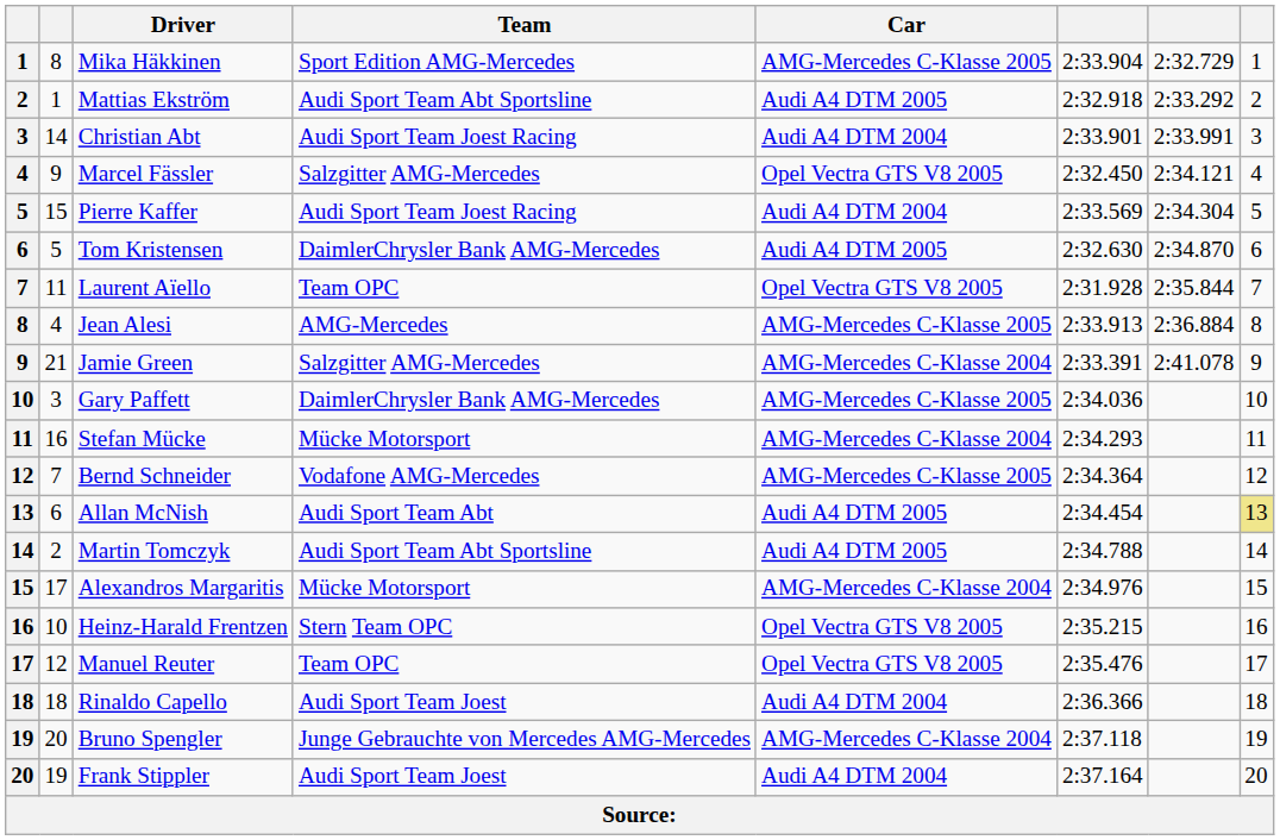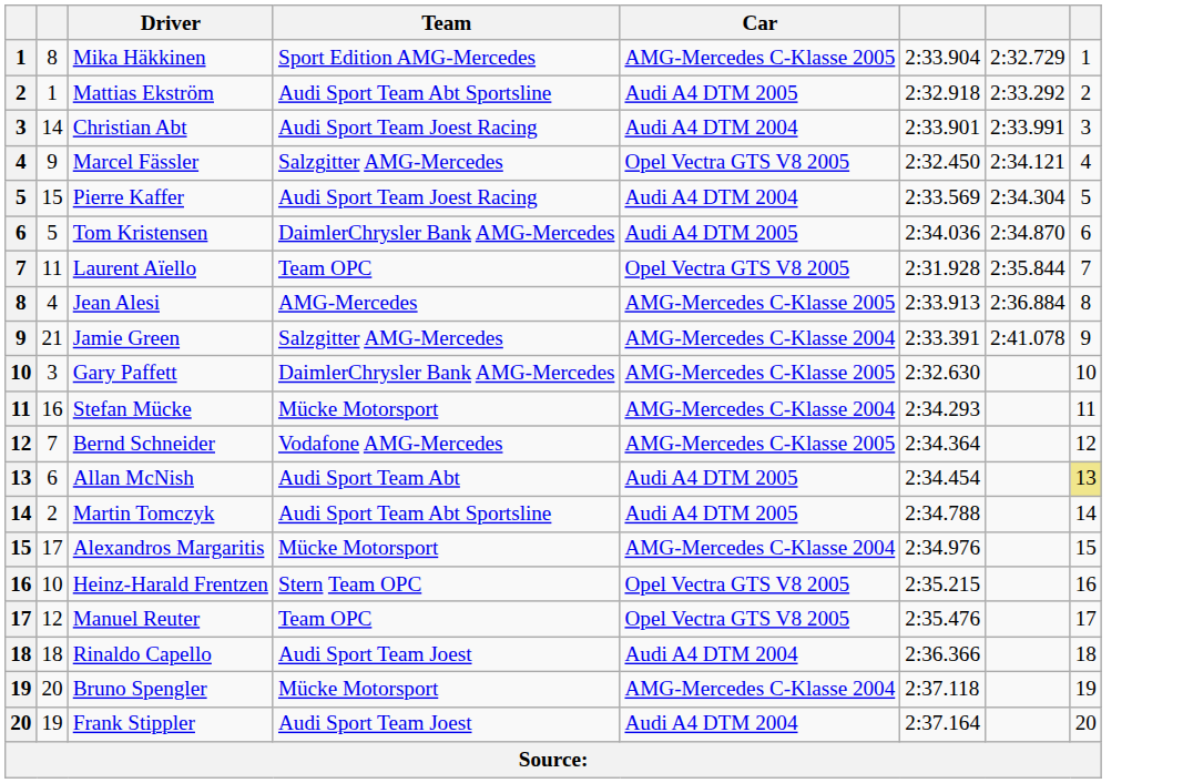 <table class="wikitable sortable" style="font-size: 85%">
 <tr>
 <th></th>
 <th></th>
 <th>Driver</th>
 <th>Team</th>
 <th>Car</th>
 <th></th>
 <th></th>
 <th></th>
 </tr>
 <tr>
 <th>1</th>
 <td align="center">8</td>
 <td> <a href='#'>Mika Häkkinen</a></td>
 <td><a href='#'>Sport Edition AMG-Mercedes</a></td>
 <td><a href='#'>AMG-Mercedes C-Klasse 2005</a></td>
 <td>2:33.904</td>
 <td>2:32.729</td>
 <td align="center">1</td>
 </tr>
 <tr>
 <th>2</th>
 <td align="center">1</td>
 <td> <a href='#'>Mattias Ekström</a></td>
 <td><a href='#'>Audi Sport Team Abt Sportsline</a></td>
 <td><a href='#'>Audi A4 DTM 2005</a></td>
 <td>2:32.918</td>
 <td>2:33.292</td>
 <td align="center">2</td>
 </tr>
 <tr>
 <th>3</th>
 <td align="center">14</td>
 <td> <a href='#'>Christian Abt</a></td>
 <td><a href='#'>Audi Sport Team Joest Racing</a></td>
 <td><a href='#'>Audi A4 DTM 2004</a></td>
 <td>2:33.901</td>
 <td>2:33.991</td>
 <td align="center">3</td>
 </tr>
 <tr>
 <th>4</th>
 <td align="center">9</td>
 <td> <a href='#'>Marcel Fässler</a></td>
 <td><a href='#'>Salzgitter</a> <a href='#'>AMG-Mercedes</a></td>
 <td><a href='#'>Opel Vectra GTS V8 2005</a></td>
 <td>2:32.450</td>
 <td>2:34.121</td>
 <td align="center">4</td>
 </tr>
 <tr>
 <th>5</th>
 <td align="center">15</td>
 <td> <a href='#'>Pierre Kaffer</a></td>
 <td><a href='#'>Audi Sport Team Joest Racing</a></td>
 <td><a href='#'>Audi A4 DTM 2004</a></td>
 <td>2:33.569</td>
 <td>2:34.304</td>
 <td align="center">5</td>
 </tr>
 <tr>
 <th>6</th>
 <td align="center">5</td>
 <td> <a href='#'>Tom Kristensen</a></td>
 <td><a href='#'>DaimlerChrysler Bank</a> <a href='#'>AMG-Mercedes</a></td>
 <td><a href='#'>Audi A4 DTM 2005</a></td>
-<td>2:32.630</td>
+<td>2:34.036</td>
 <td>2:34.870</td>
 <td align="center">6</td>
 </tr>
 <tr>
 <th>7</th>
 <td align="center">11</td>
 <td> <a href='#'>Laurent Aïello</a></td>
 <td><a href='#'>Team OPC</a></td>
 <td><a href='#'>Opel Vectra GTS V8 2005</a></td>
 <td>2:31.928</td>
 <td>2:35.844</td>
 <td align="center">7</td>
 </tr>
 <tr>
 <th>8</th>
 <td align="center">4</td>
 <td> <a href='#'>Jean Alesi</a></td>
 <td><a href='#'>AMG-Mercedes</a></td>
 <td><a href='#'>AMG-Mercedes C-Klasse 2005</a></td>
 <td>2:33.913</td>
 <td>2:36.884</td>
 <td align="center">8</td>
 </tr>
 <tr>
 <th>9</th>
 <td align="center">21</td>
 <td> <a href='#'>Jamie Green</a></td>
 <td><a href='#'>Salzgitter</a> <a href='#'>AMG-Mercedes</a></td>
 <td><a href='#'>AMG-Mercedes C-Klasse 2004</a></td>
 <td>2:33.391</td>
 <td>2:41.078</td>
 <td align="center">9</td>
 </tr>
 <tr>
 <th>10</th>
 <td align="center">3</td>
 <td> <a href='#'>Gary Paffett</a></td>
 <td><a href='#'>DaimlerChrysler Bank</a> <a href='#'>AMG-Mercedes</a></td>
 <td><a href='#'>AMG-Mercedes C-Klasse 2005</a></td>
-<td>2:34.036</td>
+<td>2:32.630</td>
 <td></td>
 <td align="center">10</td>
 </tr>
 <tr>
 <th>11</th>
 <td align="center">16</td>
 <td> <a href='#'>Stefan Mücke</a></td>
 <td><a href='#'>Mücke Motorsport</a></td>
 <td><a href='#'>AMG-Mercedes C-Klasse 2004</a></td>
 <td>2:34.293</td>
 <td></td>
 <td align="center">11</td>
 </tr>
 <tr>
 <th>12</th>
 <td align="center">7</td>
 <td> <a href='#'>Bernd Schneider</a></td>
 <td><a href='#'>Vodafone</a> <a href='#'>AMG-Mercedes</a></td>
 <td><a href='#'>AMG-Mercedes C-Klasse 2005</a></td>
 <td>2:34.364</td>
 <td></td>
 <td align="center">12</td>
 </tr>
 <tr>
 <th>13</th>
 <td align="center">6</td>
 <td> <a href='#'>Allan McNish</a></td>
 <td><a href='#'>Audi Sport Team Abt</a></td>
 <td><a href='#'>Audi A4 DTM 2005</a></td>
 <td>2:34.454</td>
 <td></td>
 <td align="center" style="background: khaki;">13</td>
 </tr>
 <tr>
 <th>14</th>
 <td align="center">2</td>
 <td> <a href='#'>Martin Tomczyk</a></td>
 <td><a href='#'>Audi Sport Team Abt Sportsline</a></td>
 <td><a href='#'>Audi A4 DTM 2005</a></td>
 <td>2:34.788</td>
 <td></td>
 <td align="center">14</td>
 </tr>
 <tr>
 <th>15</th>
 <td align="center">17</td>
 <td> <a href='#'>Alexandros Margaritis</a></td>
 <td><a href='#'>Mücke Motorsport</a></td>
 <td><a href='#'>AMG-Mercedes C-Klasse 2004</a></td>
 <td>2:34.976</td>
 <td></td>
 <td align="center">15</td>
 </tr>
 <tr>
 <th>16</th>
 <td align="center">10</td>
 <td> <a href='#'>Heinz-Harald Frentzen</a></td>
 <td><a href='#'>Stern</a> <a href='#'>Team OPC</a></td>
 <td><a href='#'>Opel Vectra GTS V8 2005</a></td>
 <td>2:35.215</td>
 <td></td>
 <td align="center">16</td>
 </tr>
 <tr>
 <th>17</th>
 <td align="center">12</td>
 <td> <a href='#'>Manuel Reuter</a></td>
 <td><a href='#'>Team OPC</a></td>
 <td><a href='#'>Opel Vectra GTS V8 2005</a></td>
 <td>2:35.476</td>
 <td></td>
 <td align="center">17</td>
 </tr>
 <tr>
 <th>18</th>
 <td align="center">18</td>
 <td> <a href='#'>Rinaldo Capello</a></td>
 <td><a href='#'>Audi Sport Team Joest</a></td>
 <td><a href='#'>Audi A4 DTM 2004</a></td>
 <td>2:36.366</td>
 <td></td>
 <td align="center">18</td>
 </tr>
 <tr>
 <th>19</th>
 <td align="center">20</td>
 <td> <a href='#'>Bruno Spengler</a></td>
-<td><a href='#'>Junge Gebrauchte von Mercedes AMG-Mercedes</a></td>
+<td><a href='#'>Mücke Motorsport</a></td>
 <td><a href='#'>AMG-Mercedes C-Klasse 2004</a></td>
 <td>2:37.118</td>
 <td></td>
 <td align="center">19</td>
 </tr>
 <tr>
 <th>20</th>
 <td align="center">19</td>
 <td> <a href='#'>Frank Stippler</a></td>
 <td><a href='#'>Audi Sport Team Joest</a></td>
 <td><a href='#'>Audi A4 DTM 2004</a></td>
 <td>2:37.164</td>
 <td></td>
 <td align="center">20</td>
 </tr>
 <tr>
 <th colspan=8>Source:</th>
 </tr>
 </table>
